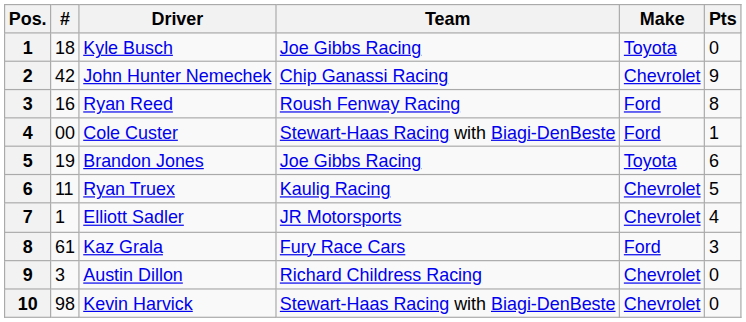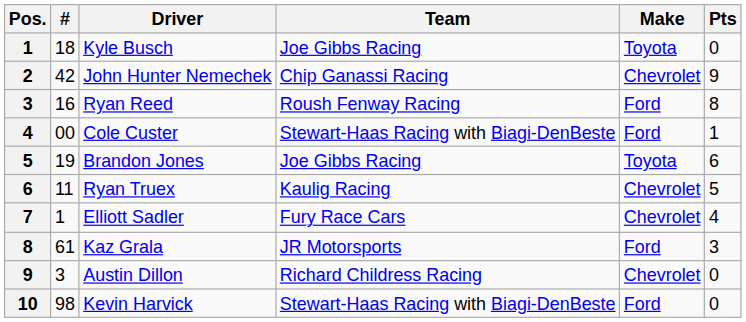 <table class="wikitable" style="font-size:95%">
 <tr>
 <th>Pos.</th>
 <th>#</th>
 <th>Driver</th>
 <th>Team</th>
 <th>Make</th>
 <th>Pts</th>
 </tr>
 <tr>
 <th>1</th>
 <td>18</td>
 <td><a href='#'>Kyle Busch</a></td>
 <td><a href='#'>Joe Gibbs Racing</a></td>
 <td><a href='#'>Toyota</a></td>
 <td>0</td>
 </tr>
 <tr>
 <th>2</th>
 <td>42</td>
 <td><a href='#'>John Hunter Nemechek</a></td>
 <td><a href='#'>Chip Ganassi Racing</a></td>
 <td><a href='#'>Chevrolet</a></td>
 <td>9</td>
 </tr>
 <tr>
 <th>3</th>
 <td>16</td>
 <td><a href='#'>Ryan Reed</a></td>
 <td><a href='#'>Roush Fenway Racing</a></td>
 <td><a href='#'>Ford</a></td>
 <td>8</td>
 </tr>
 <tr>
 <th>4</th>
 <td>00</td>
 <td><a href='#'>Cole Custer</a></td>
 <td><a href='#'>Stewart-Haas Racing</a> with <a href='#'>Biagi-DenBeste</a></td>
 <td><a href='#'>Ford</a></td>
 <td>1</td>
 </tr>
 <tr>
 <th>5</th>
 <td>19</td>
 <td><a href='#'>Brandon Jones</a></td>
 <td><a href='#'>Joe Gibbs Racing</a></td>
 <td><a href='#'>Toyota</a></td>
 <td>6</td>
 </tr>
 <tr>
 <th>6</th>
 <td>11</td>
 <td><a href='#'>Ryan Truex</a></td>
 <td><a href='#'>Kaulig Racing</a></td>
 <td><a href='#'>Chevrolet</a></td>
 <td>5</td>
 </tr>
 <tr>
 <th>7</th>
 <td>1</td>
 <td><a href='#'>Elliott Sadler</a></td>
-<td><a href='#'>JR Motorsports</a></td>
+<td><a href='#'>Fury Race Cars</a></td>
 <td><a href='#'>Chevrolet</a></td>
 <td>4</td>
 </tr>
 <tr>
 <th>8</th>
 <td>61</td>
 <td><a href='#'>Kaz Grala</a></td>
-<td><a href='#'>Fury Race Cars</a></td>
+<td><a href='#'>JR Motorsports</a></td>
 <td><a href='#'>Ford</a></td>
 <td>3</td>
 </tr>
 <tr>
 <th>9</th>
 <td>3</td>
 <td><a href='#'>Austin Dillon</a></td>
 <td><a href='#'>Richard Childress Racing</a></td>
 <td><a href='#'>Chevrolet</a></td>
 <td>0</td>
 </tr>
 <tr>
 <th>10</th>
 <td>98</td>
 <td><a href='#'>Kevin Harvick</a></td>
 <td><a href='#'>Stewart-Haas Racing</a> with <a href='#'>Biagi-DenBeste</a></td>
-<td><a href='#'>Chevrolet</a></td>
+<td><a href='#'>Ford</a></td>
 <td>0</td>
 </tr>
 </table>
